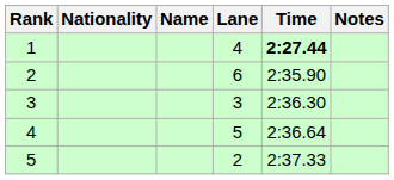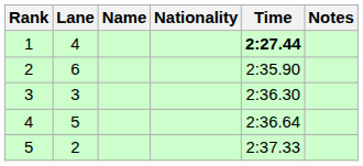 <table class="wikitable sortable" style="text-align:center">
 <tr>
 <th>Rank</th>
+<th>Lane</th>
+<th>Name</th>
 <th>Nationality</th>
-<th>Name</th>
-<th>Lane</th>
 <th>Time</th>
 <th>Notes</th>
 </tr>
 <tr bgcolor=ccffcc>
 <td>1</td>
+<td>4</td>
 <td align=left></td>
 <td align=left></td>
-<td>4</td>
 <td><strong>2:27.44</strong></td>
 <td><strong></strong></td>
 </tr>
 <tr bgcolor=ccffcc>
 <td>2</td>
+<td>6</td>
 <td align=left></td>
 <td align=left></td>
-<td>6</td>
 <td>2:35.90</td>
 <td><strong></strong></td>
 </tr>
 <tr bgcolor=ccffcc>
 <td>3</td>
+<td>3</td>
 <td align=left></td>
 <td align=left></td>
-<td>3</td>
 <td>2:36.30</td>
 <td><strong></strong></td>
 </tr>
 <tr bgcolor=ccffcc>
 <td>4</td>
+<td>5</td>
 <td align=left></td>
 <td align=left></td>
-<td>5</td>
 <td>2:36.64</td>
 <td><strong></strong></td>
 </tr>
 <tr bgcolor=ccffcc>
 <td>5</td>
+<td>2</td>
 <td align=left></td>
 <td align=left></td>
-<td>2</td>
 <td>2:37.33</td>
 <td><strong></strong></td>
 </tr>
 </table>
